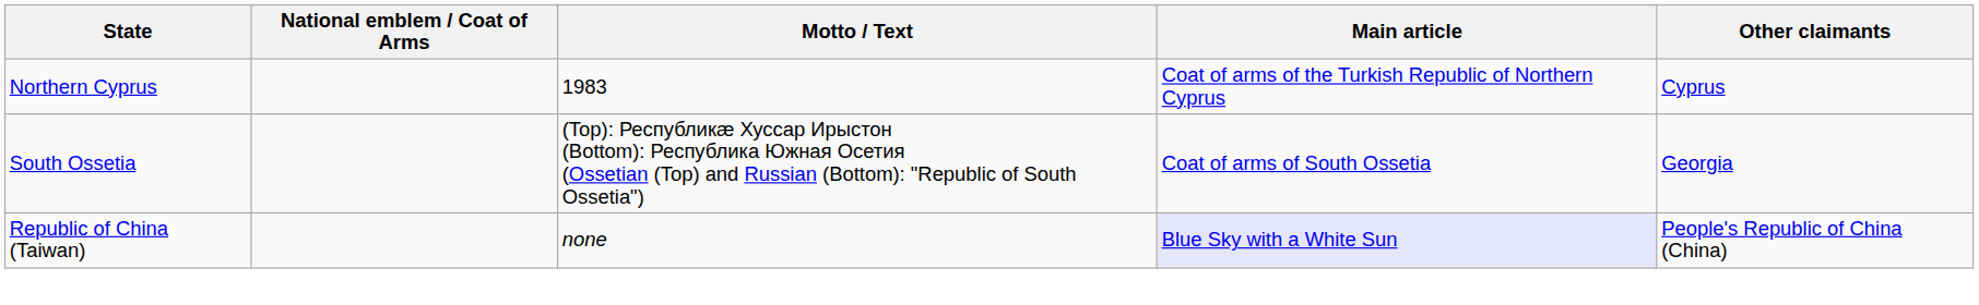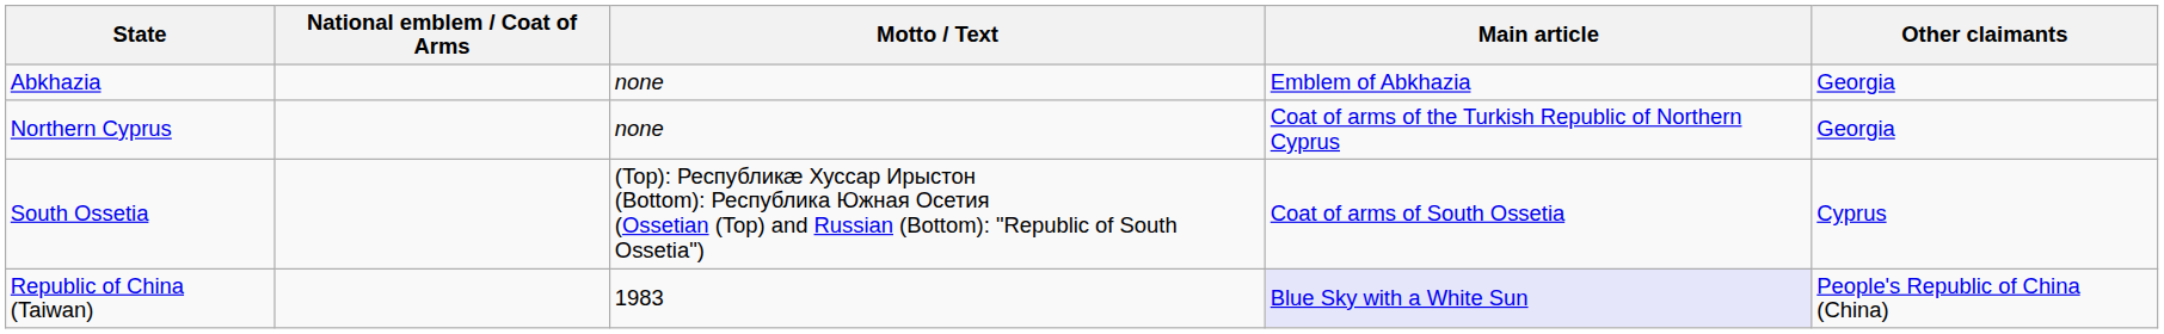 <table class=wikitable>
 <tr>
 <th>State</th>
 <th>National emblem / Coat of Arms</th>
 <th>Motto / Text</th>
 <th>Main article</th>
 <th>Other claimants</th>
 </tr>
 <tr>
+<td><a href='#'>Abkhazia</a></td>
+<td></td>
+<td><em>none</em></td>
+<td><a href='#'>Emblem of Abkhazia</a></td>
+<td><a href='#'>Georgia</a></td>
+</tr>
+<tr>
 <td><a href='#'>Northern Cyprus</a></td>
 <td></td>
-<td>1983</td>
+<td><em>none</em></td>
 <td><a href='#'>Coat of arms of the Turkish Republic of Northern Cyprus</a></td>
-<td><a href='#'>Cyprus</a></td>
+<td><a href='#'>Georgia</a></td>
 </tr>
 <tr>
 <td><a href='#'>South Ossetia</a></td>
 <td></td>
 <td>(Top): Республикӕ Хуссар Ирыстон <br>(Bottom): Республика Южная Осетия<br>(<a href='#'>Ossetian</a> (Top) and <a href='#'>Russian</a> (Bottom): "Republic of South Ossetia")</td>
 <td><a href='#'>Coat of arms of South Ossetia</a></td>
-<td><a href='#'>Georgia</a></td>
+<td><a href='#'>Cyprus</a></td>
 </tr>
 <tr>
 <td><a href='#'>Republic of China</a> (Taiwan)</td>
 <td></td>
-<td><em>none</em></td>
+<td>1983</td>
 <td style="background: lavender;"><a href='#'>Blue Sky with a White Sun</a></td>
 <td><a href='#'>People's Republic of China</a> (China)</td>
 </tr>
 </table>
